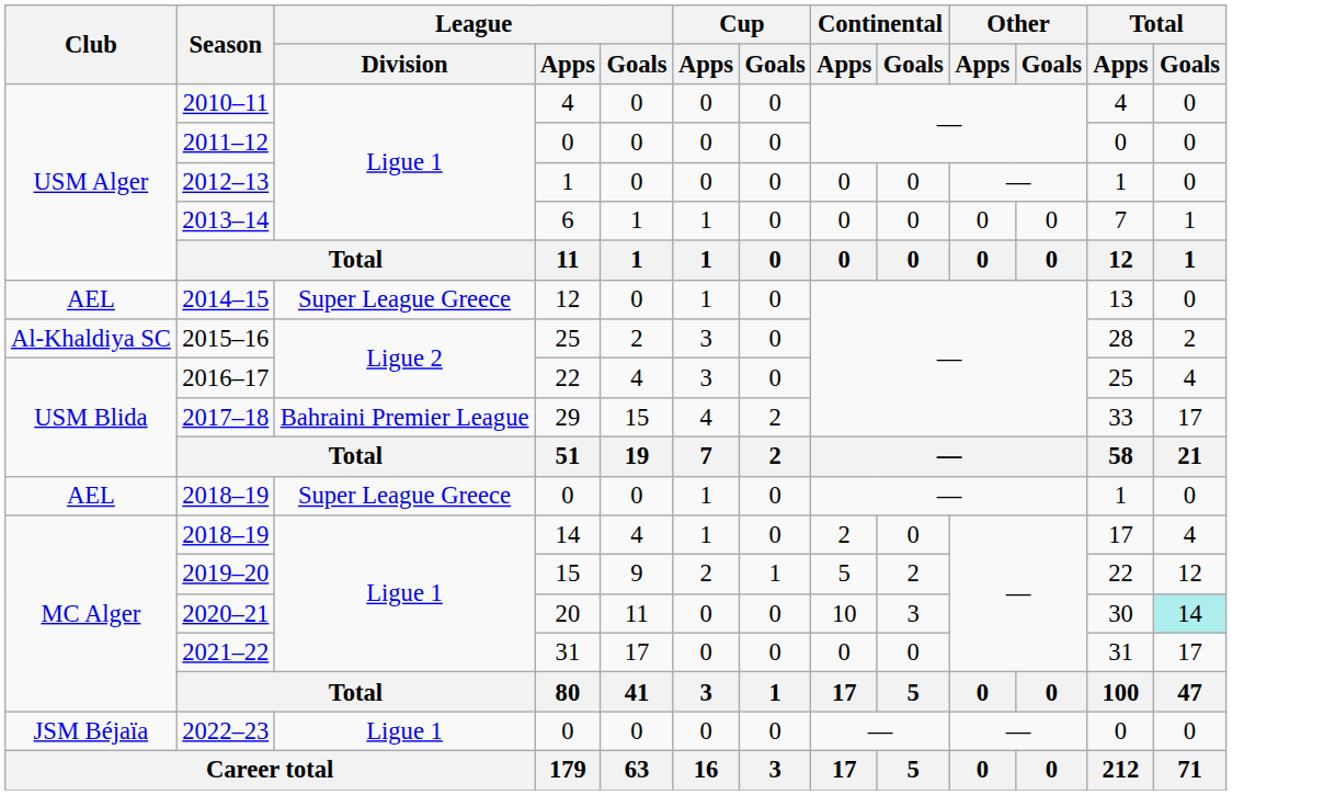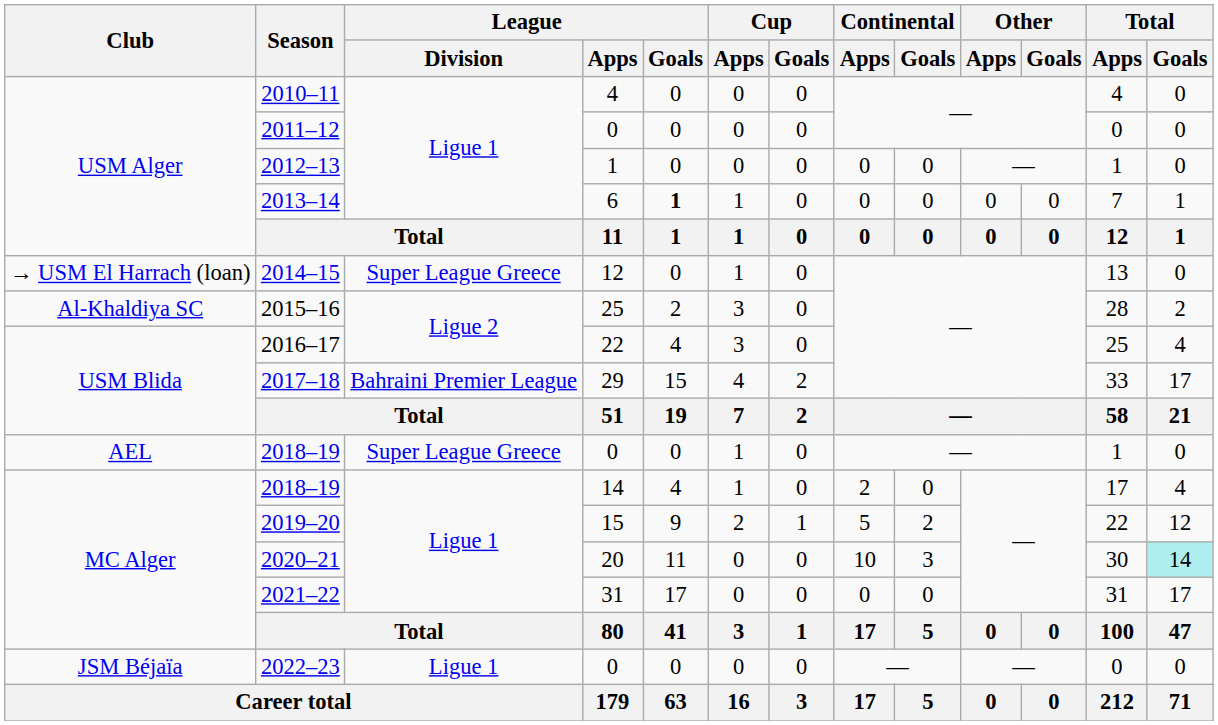 <table class="wikitable" style="text-align: center">
 <tr>
 <th rowspan="2">Club</th>
 <th rowspan="2">Season</th>
 <th colspan="3">League</th>
 <th colspan="2">Cup</th>
 <th colspan="2">Continental</th>
 <th colspan="2">Other</th>
 <th colspan="2">Total</th>
 </tr>
 <tr>
 <th>Division</th>
 <th>Apps</th>
 <th>Goals</th>
 <th>Apps</th>
 <th>Goals</th>
 <th>Apps</th>
 <th>Goals</th>
 <th>Apps</th>
 <th>Goals</th>
 <th>Apps</th>
 <th>Goals</th>
 </tr>
 <tr>
 <td rowspan="5" valign="center"><a href='#'>USM Alger</a></td>
 <td><a href='#'>2010–11</a></td>
 <td rowspan=4><a href='#'>Ligue 1</a></td>
 <td>4</td>
 <td>0</td>
 <td>0</td>
 <td>0</td>
 <td colspan="4" rowspan="2">—</td>
 <td>4</td>
 <td>0</td>
 </tr>
 <tr>
 <td><a href='#'>2011–12</a></td>
 <td>0</td>
 <td>0</td>
 <td>0</td>
 <td>0</td>
 <td>0</td>
 <td>0</td>
 </tr>
 <tr>
 <td><a href='#'>2012–13</a></td>
 <td>1</td>
 <td>0</td>
 <td>0</td>
 <td>0</td>
 <td>0</td>
 <td>0</td>
 <td colspan="2">—</td>
 <td>1</td>
 <td>0</td>
 </tr>
 <tr>
 <td><a href='#'>2013–14</a></td>
 <td>6</td>
-<td>1</td>
+<td><strong>1</strong></td>
 <td>1</td>
 <td>0</td>
 <td>0</td>
 <td>0</td>
 <td>0</td>
 <td>0</td>
 <td>7</td>
 <td>1</td>
 </tr>
 <tr>
 <th colspan="2">Total</th>
 <th>11</th>
 <th>1</th>
 <th>1</th>
 <th>0</th>
 <th>0</th>
 <th>0</th>
 <th>0</th>
 <th>0</th>
 <th>12</th>
 <th>1</th>
 </tr>
 <tr>
-<td valign="center"><a href='#'>AEL</a></td>
+<td valign="center">→ <a href='#'>USM El Harrach</a> (loan)</td>
 <td><a href='#'>2014–15</a></td>
 <td><a href='#'>Super League Greece</a></td>
 <td>12</td>
 <td>0</td>
 <td>1</td>
 <td>0</td>
 <td colspan="4" rowspan="4">—</td>
 <td>13</td>
 <td>0</td>
 </tr>
 <tr>
 <td><a href='#'>Al-Khaldiya SC</a></td>
 <td>2015–16</td>
 <td rowspan="2"><a href='#'>Ligue 2</a></td>
 <td>25</td>
 <td>2</td>
 <td>3</td>
 <td>0</td>
 <td>28</td>
 <td>2</td>
 </tr>
 <tr>
 <td rowspan="3" valign="center"><a href='#'>USM Blida</a></td>
 <td>2016–17</td>
 <td>22</td>
 <td>4</td>
 <td>3</td>
 <td>0</td>
 <td>25</td>
 <td>4</td>
 </tr>
 <tr>
 <td><a href='#'>2017–18</a></td>
 <td><a href='#'>Bahraini Premier League</a></td>
 <td>29</td>
 <td>15</td>
 <td>4</td>
 <td>2</td>
 <td>33</td>
 <td>17</td>
 </tr>
 <tr>
 <th colspan="2">Total</th>
 <th>51</th>
 <th>19</th>
 <th>7</th>
 <th>2</th>
 <th colspan="4">—</th>
 <th>58</th>
 <th>21</th>
 </tr>
 <tr>
 <td valign="center"><a href='#'>AEL</a></td>
 <td><a href='#'>2018–19</a></td>
 <td><a href='#'>Super League Greece</a></td>
 <td>0</td>
 <td>0</td>
 <td>1</td>
 <td>0</td>
 <td colspan="4">—</td>
 <td>1</td>
 <td>0</td>
 </tr>
 <tr>
 <td rowspan="5" valign="center"><a href='#'>MC Alger</a></td>
 <td><a href='#'>2018–19</a></td>
 <td rowspan="4"><a href='#'>Ligue 1</a></td>
 <td>14</td>
 <td>4</td>
 <td>1</td>
 <td>0</td>
 <td>2</td>
 <td>0</td>
 <td colspan="2" rowspan="4">—</td>
 <td>17</td>
 <td>4</td>
 </tr>
 <tr>
 <td><a href='#'>2019–20</a></td>
 <td>15</td>
 <td>9</td>
 <td>2</td>
 <td>1</td>
 <td>5</td>
 <td>2</td>
 <td>22</td>
 <td>12</td>
 </tr>
 <tr>
 <td><a href='#'>2020–21</a></td>
 <td>20</td>
 <td>11</td>
 <td>0</td>
 <td>0</td>
 <td>10</td>
 <td>3</td>
 <td>30</td>
 <td style="background: paleturquoise;">14</td>
 </tr>
 <tr>
 <td><a href='#'>2021–22</a></td>
 <td>31</td>
 <td>17</td>
 <td>0</td>
 <td>0</td>
 <td>0</td>
 <td>0</td>
 <td>31</td>
 <td>17</td>
 </tr>
 <tr>
 <th colspan="2">Total</th>
 <th>80</th>
 <th>41</th>
 <th>3</th>
 <th>1</th>
 <th>17</th>
 <th>5</th>
 <th>0</th>
 <th>0</th>
 <th>100</th>
 <th>47</th>
 </tr>
 <tr>
 <td valign="center"><a href='#'>JSM Béjaïa</a></td>
 <td><a href='#'>2022–23</a></td>
 <td><a href='#'>Ligue 1</a></td>
 <td>0</td>
 <td>0</td>
 <td>0</td>
 <td>0</td>
 <td colspan="2">—</td>
 <td colspan="2">—</td>
 <td>0</td>
 <td>0</td>
 </tr>
 <tr>
 <th colspan="3">Career total</th>
 <th>179</th>
 <th>63</th>
 <th>16</th>
 <th>3</th>
 <th>17</th>
 <th>5</th>
 <th>0</th>
 <th>0</th>
 <th>212</th>
 <th>71</th>
 </tr>
 </table>
